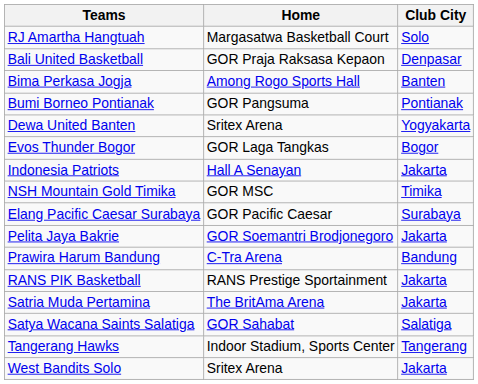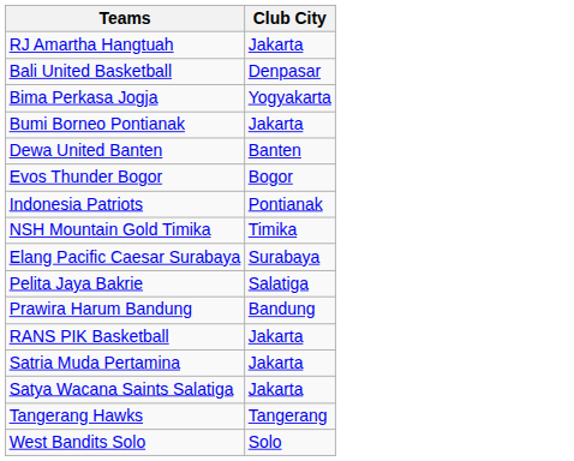 <table class="wikitable sortable">
 <tr>
 <th>Teams</th>
-<th>Home</th>
 <th>Club City</th>
 </tr>
 <tr>
 <td><a href='#'>RJ Amartha Hangtuah</a></td>
-<td>Margasatwa Basketball Court</td>
-<td><a href='#'>Solo</a></td>
+<td><a href='#'>Jakarta</a></td>
 </tr>
 <tr>
 <td><a href='#'>Bali United Basketball</a></td>
-<td>GOR Praja Raksasa Kepaon</td>
 <td><a href='#'>Denpasar</a></td>
 </tr>
 <tr>
 <td><a href='#'>Bima Perkasa Jogja</a></td>
-<td><a href='#'>Among Rogo Sports Hall</a></td>
+<td><a href='#'>Yogyakarta</a></td>
+</tr>
+<tr>
+<td><a href='#'>Bumi Borneo Pontianak</a></td>
+<td><a href='#'>Jakarta</a></td>
+</tr>
+<tr>
+<td><a href='#'>Dewa United Banten</a></td>
 <td><a href='#'>Banten</a></td>
 </tr>
 <tr>
-<td><a href='#'>Bumi Borneo Pontianak</a></td>
-<td>GOR Pangsuma</td>
-<td><a href='#'>Pontianak</a></td>
-</tr>
-<tr>
-<td><a href='#'>Dewa United Banten</a></td>
-<td>Sritex Arena</td>
-<td><a href='#'>Yogyakarta</a></td>
-</tr>
-<tr>
 <td><a href='#'>Evos Thunder Bogor</a></td>
-<td>GOR Laga Tangkas</td>
 <td><a href='#'>Bogor</a></td>
 </tr>
 <tr>
 <td><a href='#'>Indonesia Patriots</a></td>
-<td><a href='#'>Hall A Senayan</a></td>
-<td><a href='#'>Jakarta</a></td>
+<td><a href='#'>Pontianak</a></td>
 </tr>
 <tr>
 <td><a href='#'>NSH Mountain Gold Timika</a></td>
-<td>GOR MSC</td>
 <td><a href='#'>Timika</a></td>
 </tr>
 <tr>
 <td><a href='#'>Elang Pacific Caesar Surabaya</a></td>
-<td>GOR Pacific Caesar</td>
 <td><a href='#'>Surabaya</a></td>
 </tr>
 <tr>
 <td><a href='#'>Pelita Jaya Bakrie</a></td>
-<td><a href='#'>GOR Soemantri Brodjonegoro</a></td>
-<td><a href='#'>Jakarta</a></td>
+<td><a href='#'>Salatiga</a></td>
 </tr>
 <tr>
 <td><a href='#'>Prawira Harum Bandung</a></td>
-<td><a href='#'>C-Tra Arena</a></td>
 <td><a href='#'>Bandung</a></td>
 </tr>
 <tr>
 <td><a href='#'>RANS PIK Basketball</a></td>
-<td>RANS Prestige Sportainment</td>
 <td><a href='#'>Jakarta</a></td>
 </tr>
 <tr>
 <td><a href='#'>Satria Muda Pertamina</a></td>
-<td><a href='#'>The BritAma Arena</a></td>
 <td><a href='#'>Jakarta</a></td>
 </tr>
 <tr>
 <td><a href='#'>Satya Wacana Saints Salatiga</a></td>
-<td><a href='#'>GOR Sahabat</a></td>
-<td><a href='#'>Salatiga</a></td>
+<td><a href='#'>Jakarta</a></td>
 </tr>
 <tr>
 <td><a href='#'>Tangerang Hawks</a></td>
-<td>Indoor Stadium, Sports Center</td>
 <td><a href='#'>Tangerang</a></td>
 </tr>
 <tr>
 <td><a href='#'>West Bandits Solo</a></td>
-<td>Sritex Arena</td>
-<td><a href='#'>Jakarta</a></td>
+<td><a href='#'>Solo</a></td>
 </tr>
 </table>
